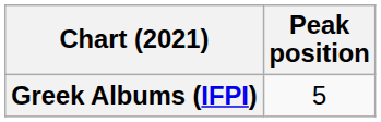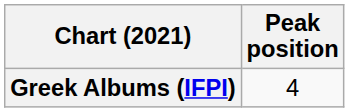 <table class="wikitable plainrowheaders" style="text-align:center">
 <tr>
 <th scope="col">Chart (2021)</th>
 <th scope="col">Peak<br>position</th>
 </tr>
 <tr>
 <th scope="row">Greek Albums (<a href='#'>IFPI</a>)</th>
-<td>5</td>
+<td>4</td>
 </tr>
 </table>
